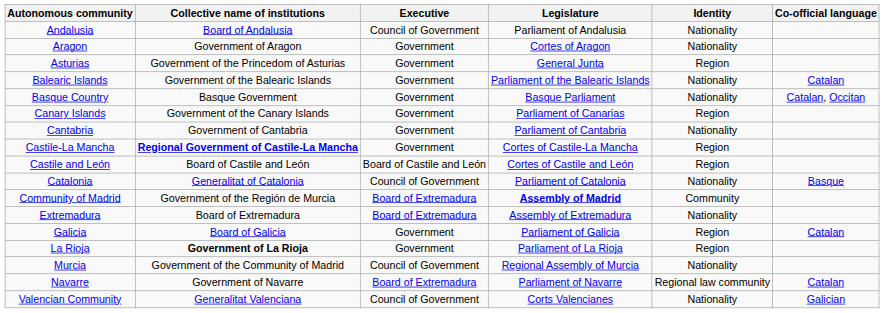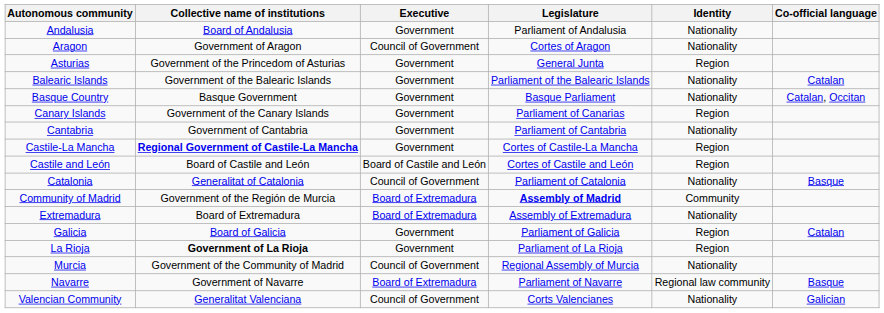 <table class="wikitable" style="margin-left: auto; margin-right: auto; width: auto; text-align: center; font-size: 90%;">
 <tr>
 <th>Autonomous community</th>
 <th>Collective name of institutions</th>
 <th>Executive</th>
 <th>Legislature</th>
 <th>Identity</th>
 <th>Co-official language</th>
 </tr>
 <tr>
 <td><a href='#'>Andalusia</a></td>
 <td><a href='#'>Board of Andalusia</a></td>
-<td>Council of Government</td>
+<td>Government</td>
 <td>Parliament of Andalusia</td>
 <td>Nationality</td>
 <td></td>
 </tr>
 <tr>
 <td><a href='#'>Aragon</a></td>
 <td>Government of Aragon</td>
-<td>Government</td>
+<td>Council of Government</td>
 <td><a href='#'>Cortes of Aragon</a></td>
 <td>Nationality</td>
 <td></td>
 </tr>
 <tr>
 <td><a href='#'>Asturias</a></td>
 <td>Government of the Princedom of Asturias</td>
 <td>Government</td>
 <td><a href='#'>General Junta</a></td>
 <td>Region</td>
 <td></td>
 </tr>
 <tr>
 <td><a href='#'>Balearic Islands</a></td>
 <td>Government of the Balearic Islands</td>
 <td>Government</td>
 <td><a href='#'>Parliament of the Balearic Islands</a></td>
 <td>Nationality</td>
 <td><a href='#'>Catalan</a></td>
 </tr>
 <tr>
 <td><a href='#'>Basque Country</a></td>
 <td>Basque Government</td>
 <td>Government</td>
 <td><a href='#'>Basque Parliament</a></td>
 <td>Nationality</td>
 <td><a href='#'>Catalan</a>, <a href='#'>Occitan</a></td>
 </tr>
 <tr>
 <td><a href='#'>Canary Islands</a></td>
 <td>Government of the Canary Islands</td>
 <td>Government</td>
 <td><a href='#'>Parliament of Canarias</a></td>
 <td>Region</td>
 <td></td>
 </tr>
 <tr>
 <td><a href='#'>Cantabria</a></td>
 <td>Government of Cantabria</td>
 <td>Government</td>
 <td><a href='#'>Parliament of Cantabria</a></td>
 <td>Nationality</td>
 <td></td>
 </tr>
 <tr>
 <td><a href='#'>Castile-La Mancha</a></td>
 <td><strong><a href='#'>Regional Government of Castile-La Mancha</a></strong></td>
 <td>Government</td>
 <td><a href='#'>Cortes of Castile-La Mancha</a></td>
 <td>Region</td>
 <td></td>
 </tr>
 <tr>
 <td><a href='#'>Castile and León</a></td>
 <td>Board of Castile and León</td>
 <td>Board of Castile and León</td>
 <td><a href='#'>Cortes of Castile and León</a></td>
 <td>Region</td>
 <td></td>
 </tr>
 <tr>
 <td><a href='#'>Catalonia</a></td>
 <td><a href='#'>Generalitat of Catalonia</a></td>
 <td>Council of Government</td>
 <td><a href='#'>Parliament of Catalonia</a></td>
 <td>Nationality</td>
 <td><a href='#'>Basque</a></td>
 </tr>
 <tr>
 <td><a href='#'>Community of Madrid</a></td>
 <td>Government of the Región de Murcia</td>
 <td><a href='#'>Board of Extremadura</a></td>
 <td><strong><a href='#'>Assembly of Madrid</a></strong></td>
 <td>Community</td>
 <td></td>
 </tr>
 <tr>
 <td><a href='#'>Extremadura</a></td>
 <td>Board of Extremadura</td>
 <td><a href='#'>Board of Extremadura</a></td>
 <td><a href='#'>Assembly of Extremadura</a></td>
 <td>Nationality</td>
 <td></td>
 </tr>
 <tr>
 <td><a href='#'>Galicia</a></td>
 <td><a href='#'>Board of Galicia</a></td>
 <td>Government</td>
 <td><a href='#'>Parliament of Galicia</a></td>
 <td>Region</td>
 <td><a href='#'>Catalan</a></td>
 </tr>
 <tr>
 <td><a href='#'>La Rioja</a></td>
 <td><strong>Government of La Rioja</strong></td>
 <td>Government</td>
 <td><a href='#'>Parliament of La Rioja</a></td>
 <td>Region</td>
 <td></td>
 </tr>
 <tr>
 <td><a href='#'>Murcia</a></td>
 <td>Government of the Community of Madrid</td>
 <td>Council of Government</td>
 <td><a href='#'>Regional Assembly of Murcia</a></td>
 <td>Nationality</td>
 <td></td>
 </tr>
 <tr>
 <td><a href='#'>Navarre</a></td>
 <td>Government of Navarre</td>
 <td><a href='#'>Board of Extremadura</a></td>
 <td><a href='#'>Parliament of Navarre</a></td>
 <td>Regional law community</td>
-<td><a href='#'>Catalan</a></td>
+<td><a href='#'>Basque</a></td>
 </tr>
 <tr>
 <td><a href='#'>Valencian Community</a></td>
 <td><a href='#'>Generalitat Valenciana</a></td>
 <td>Council of Government</td>
 <td><a href='#'>Corts Valencianes</a></td>
 <td>Nationality</td>
 <td><a href='#'>Galician</a></td>
 </tr>
 </table>
